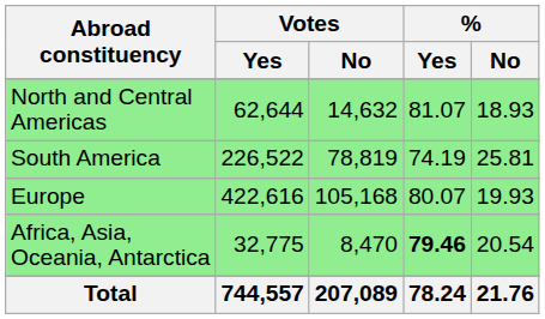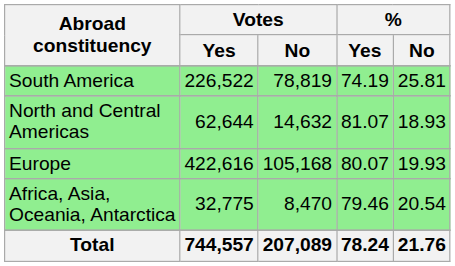 <table class="wikitable sortable">
 <tr>
 <th rowspan=2>Abroad<br> constituency</th>
 <th colspan=2>Votes</th>
 <th colspan=2>%</th>
 </tr>
 <tr>
 <th>Yes</th>
 <th>No</th>
 <th>Yes</th>
 <th>No</th>
 </tr>
 <tr>
 </tr>
 <tr bgcolor=lightgreen>
+<td>South America</td>
+<td align="right">226,522</td>
+<td align="right">78,819</td>
+<td align="right">74.19</td>
+<td align="right">25.81</td>
+</tr>
+<tr>
+</tr>
+<tr bgcolor=lightgreen>
 <td>North and Central<br> Americas</td>
 <td align="right">62,644</td>
 <td align="right">14,632</td>
 <td align="right">81.07</td>
 <td align="right">18.93</td>
-</tr>
-<tr>
-</tr>
-<tr bgcolor=lightgreen>
-<td>South America</td>
-<td align="right">226,522</td>
-<td align="right">78,819</td>
-<td align="right">74.19</td>
-<td align="right">25.81</td>
 </tr>
 <tr>
 </tr>
 <tr bgcolor=lightgreen>
 <td>Europe</td>
 <td align="right">422,616</td>
 <td align="right">105,168</td>
 <td align="right">80.07</td>
 <td align="right">19.93</td>
 </tr>
 <tr>
 </tr>
 <tr bgcolor=lightgreen>
 <td>Africa, Asia,<br> Oceania, Antarctica</td>
 <td align="right">32,775</td>
 <td align="right">8,470</td>
-<td align="right"><strong>79.46</strong></td>
+<td align="right">79.46</td>
 <td align="right">20.54</td>
 </tr>
 <tr>
 </tr>
 <tr style="background:FF6347;" |- class="sortbottom">
 <th><strong>Total</strong></th>
 <th align="right"><strong>744,557</strong></th>
 <th align="right"><strong>207,089</strong></th>
 <th align="right"><strong>78.24</strong></th>
 <th align="right"><strong>21.76</strong></th>
 </tr>
 </table>
